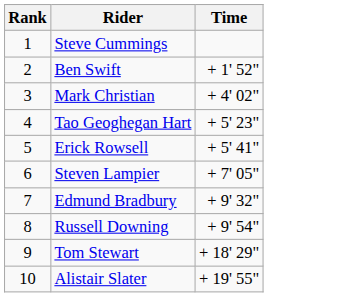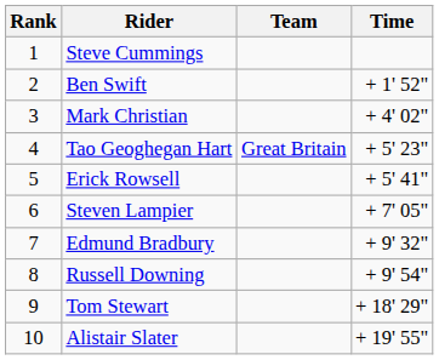 <table class="wikitable">
 <tr>
 <th>Rank</th>
 <th>Rider</th>
+<th>Team</th>
 <th>Time</th>
 </tr>
 <tr>
 <td style="text-align:center">1</td>
 <td><a href='#'>Steve Cummings</a> </td>
+<td></td>
 <td align="right"></td>
 </tr>
 <tr>
 <td style="text-align:center">2</td>
 <td><a href='#'>Ben Swift</a></td>
+<td></td>
 <td align="right">+ 1' 52"</td>
 </tr>
 <tr>
 <td style="text-align:center">3</td>
 <td><a href='#'>Mark Christian</a></td>
+<td></td>
 <td align="right">+ 4' 02"</td>
 </tr>
 <tr>
 <td style="text-align:center">4</td>
 <td><a href='#'>Tao Geoghegan Hart</a></td>
+<td><a href='#'>Great Britain</a></td>
 <td align="right">+ 5' 23"</td>
 </tr>
 <tr>
 <td style="text-align:center">5</td>
 <td><a href='#'>Erick Rowsell</a></td>
+<td></td>
 <td align="right">+ 5' 41"</td>
 </tr>
 <tr>
 <td style="text-align:center">6</td>
 <td><a href='#'>Steven Lampier</a></td>
+<td></td>
 <td align="right">+ 7' 05"</td>
 </tr>
 <tr>
 <td style="text-align:center">7</td>
 <td><a href='#'>Edmund Bradbury</a></td>
+<td></td>
 <td align="right">+ 9' 32"</td>
 </tr>
 <tr>
 <td style="text-align:center">8</td>
 <td><a href='#'>Russell Downing</a></td>
+<td></td>
 <td align="right">+ 9' 54"</td>
 </tr>
 <tr>
 <td style="text-align:center">9</td>
 <td><a href='#'>Tom Stewart</a></td>
+<td></td>
 <td align="right">+ 18' 29"</td>
 </tr>
 <tr>
 <td style="text-align:center">10</td>
 <td><a href='#'>Alistair Slater</a></td>
+<td></td>
 <td align="right">+ 19' 55"</td>
 </tr>
 </table>
